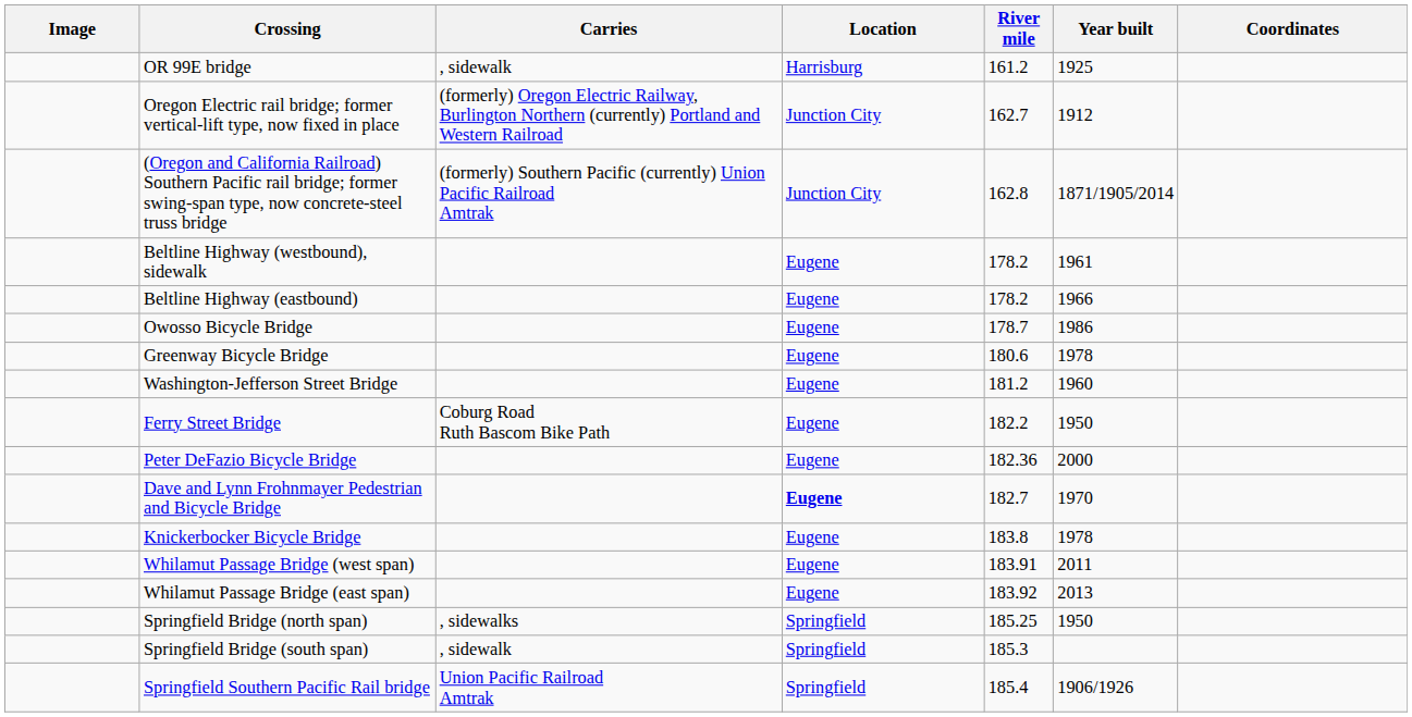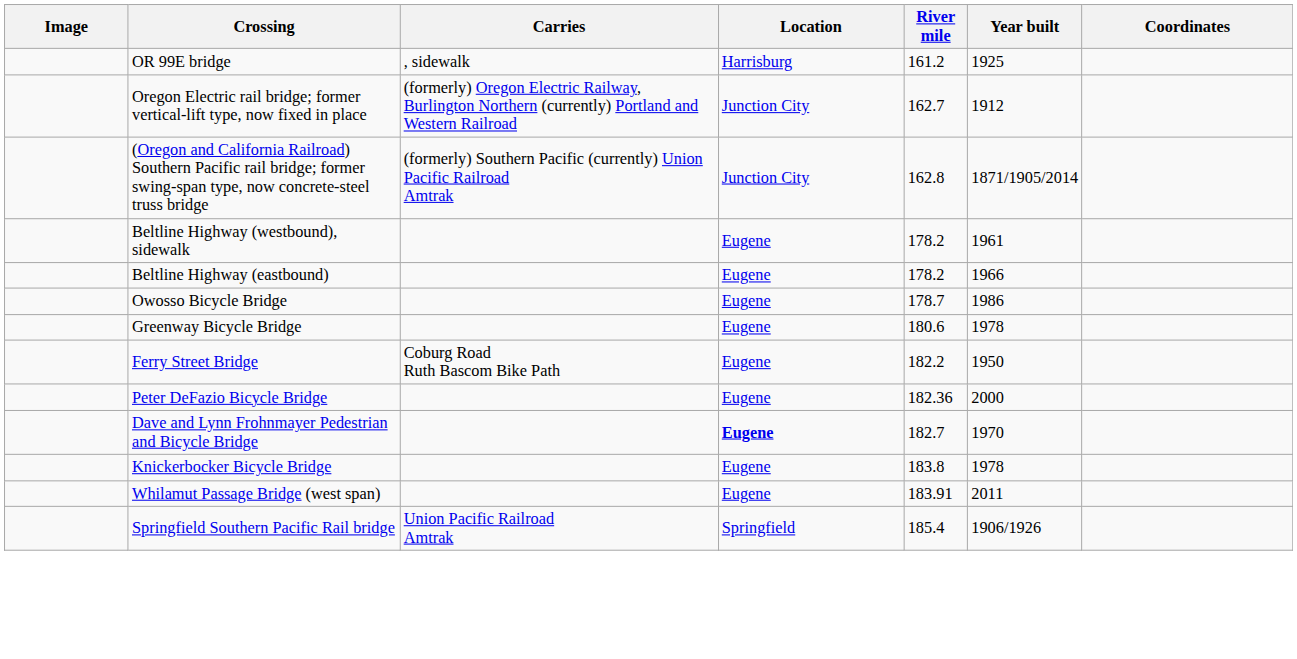 <table class=wikitable style="width: 100%;">
 <tr>
 <th style="width: 10%;">Image</th>
 <th style="width: 22%;">Crossing</th>
 <th style="width: 26%;">Carries</th>
 <th style="width: 15%;">Location</th>
 <th style="width: 5%;"><a href='#'>River mile</a></th>
 <th style="width: 5%;">Year built</th>
 <th style="width: 17%;">Coordinates</th>
 </tr>
 <tr class="vcard vevent">
 <td></td>
 <td class="fn org summary">OR 99E bridge</td>
 <td class="note">, sidewalk</td>
 <td class="adr"><span><a href='#'>Harrisburg</a></span></td>
 <td>161.2</td>
 <td class="dtstart">1925</td>
 <td></td>
 </tr>
 <tr class="vcard">
 <td></td>
 <td class="fn org summary">Oregon Electric rail bridge; former vertical-lift type, now fixed in place</td>
 <td class="note">(formerly) <a href='#'>Oregon Electric Railway</a>, <a href='#'>Burlington Northern</a> (currently) <a href='#'>Portland and Western Railroad</a></td>
 <td class="adr"><span><a href='#'>Junction City</a></span></td>
 <td>162.7</td>
 <td class="dtstart">1912</td>
 <td></td>
 </tr>
 <tr class="vcard">
 <td></td>
 <td class="fn org summary">(<a href='#'>Oregon and California Railroad</a>) Southern Pacific rail bridge; former swing-span type, now concrete-steel truss bridge</td>
 <td class="note">(formerly) Southern Pacific (currently) <a href='#'>Union Pacific Railroad</a><br><a href='#'>Amtrak</a></td>
 <td class="adr"><span><a href='#'>Junction City</a></span></td>
 <td>162.8</td>
 <td class="dtstart">1871/1905/2014</td>
 <td></td>
 </tr>
 <tr class="vcard vevent">
 <td></td>
 <td class="fn org summary">Beltline Highway (westbound), sidewalk</td>
 <td class="note"></td>
 <td class="adr"><span><a href='#'>Eugene</a></span></td>
 <td>178.2</td>
 <td class="dtstart">1961</td>
 <td></td>
 </tr>
 <tr class="vcard vevent">
 <td></td>
 <td class="fn org summary">Beltline Highway (eastbound)</td>
 <td class="note"></td>
 <td class="adr"><span><a href='#'>Eugene</a></span></td>
 <td>178.2</td>
 <td class="dtstart">1966</td>
 <td></td>
 </tr>
 <tr class="vcard">
 <td></td>
 <td class="fn org summary">Owosso Bicycle Bridge</td>
 <td></td>
 <td class="adr"><span><a href='#'>Eugene</a></span></td>
 <td>178.7</td>
 <td>1986</td>
 <td></td>
 </tr>
 <tr class="vcard">
 <td></td>
 <td class="fn org summary">Greenway Bicycle Bridge</td>
 <td></td>
 <td class="adr"><span><a href='#'>Eugene</a></span></td>
 <td>180.6</td>
 <td class="dtstart">1978</td>
 <td></td>
 </tr>
-<tr class="vcard vevent">
-<td></td>
-<td class="fn org summary">Washington-Jefferson Street Bridge</td>
-<td class="note"></td>
-<td class="adr"><span><a href='#'>Eugene</a></span></td>
-<td>181.2</td>
-<td class="dtstart">1960</td>
-<td></td>
-</tr>
 <tr class="vcard">
 <td></td>
 <td class="fn org summary"><a href='#'>Ferry Street Bridge</a></td>
 <td class="note">Coburg Road<br>Ruth Bascom Bike Path</td>
 <td class="adr"><span><a href='#'>Eugene</a></span></td>
 <td>182.2</td>
 <td>1950</td>
 <td></td>
 </tr>
 <tr class="vcard">
 <td></td>
 <td class="fn org summary"><a href='#'>Peter DeFazio Bicycle Bridge</a></td>
 <td></td>
 <td class="adr"><span><a href='#'>Eugene</a></span></td>
 <td>182.36</td>
 <td class="dtstart">2000</td>
 <td></td>
 </tr>
 <tr class="vcard">
 <td></td>
 <td class="fn org summary"><a href='#'>Dave and Lynn Frohnmayer Pedestrian and Bicycle Bridge</a></td>
 <td></td>
 <td class="adr"><strong><span><a href='#'>Eugene</a></span></strong></td>
 <td>182.7</td>
 <td class="dtstart">1970</td>
 <td></td>
 </tr>
 <tr class="vcard">
 <td></td>
 <td class="fn org summary"><a href='#'>Knickerbocker Bicycle Bridge</a></td>
 <td></td>
 <td class="adr"><span><a href='#'>Eugene</a></span></td>
 <td>183.8</td>
 <td class="dtstart">1978</td>
 <td></td>
 </tr>
 <tr class="vcard vevent">
 <td></td>
 <td class="fn org summary"><a href='#'>Whilamut Passage Bridge</a> (west span)</td>
 <td class="note"></td>
 <td class="adr"><span><a href='#'>Eugene</a></span></td>
 <td>183.91</td>
 <td class="dtstart">2011</td>
 <td></td>
 </tr>
-<tr class="vcard vevent">
-<td></td>
-<td class="fn org summary">Whilamut Passage Bridge (east span)</td>
-<td class="note"></td>
-<td class="adr"><span><a href='#'>Eugene</a></span></td>
-<td>183.92</td>
-<td class="dtstart">2013</td>
-<td></td>
-</tr>
-<tr class="vcard">
-<td></td>
-<td class="fn org summary">Springfield Bridge (north span)</td>
-<td class="note">, sidewalks</td>
-<td class="adr"><span><a href='#'>Springfield</a></span></td>
-<td>185.25</td>
-<td class="dtstart">1950</td>
-<td></td>
-</tr>
-<tr class="vcard">
-<td></td>
-<td class="fn org summary">Springfield Bridge (south span)</td>
-<td class="note">, sidewalk</td>
-<td class="adr"><span><a href='#'>Springfield</a></span></td>
-<td>185.3</td>
-<td></td>
-<td></td>
-</tr>
 <tr class="vcard">
 <td></td>
 <td class="fn org summary"><a href='#'>Springfield Southern Pacific Rail bridge</a></td>
 <td class="note"><a href='#'>Union Pacific Railroad</a><br><a href='#'>Amtrak</a></td>
 <td class="adr"><span><a href='#'>Springfield</a></span></td>
 <td>185.4</td>
 <td class="dtstart">1906/1926</td>
 <td><br></td>
 </tr>
 </table>
